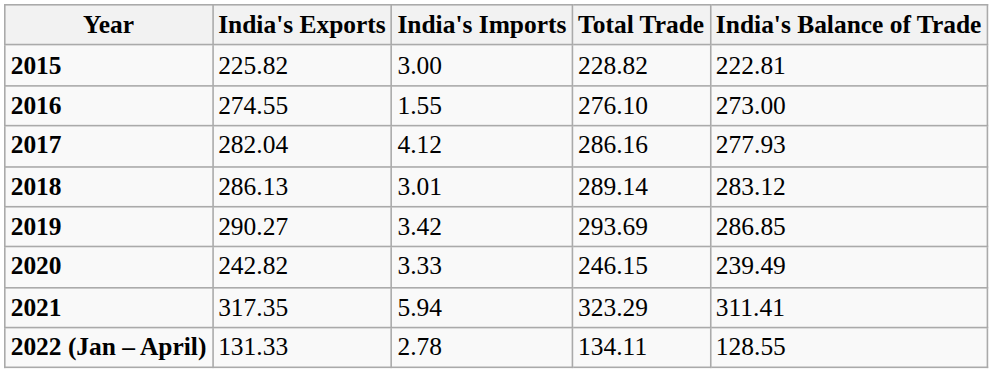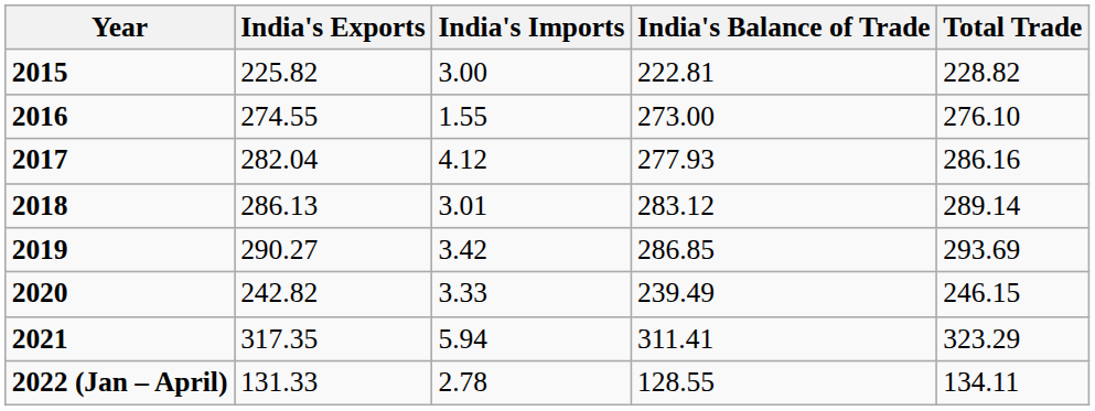 <table class="wikitable">
 <tr>
 <th><strong>Year</strong></th>
 <th><strong>India's Exports</strong></th>
 <th><strong>India's Imports</strong></th>
+<th><strong>India's Balance of Trade</strong></th>
 <th><strong>Total Trade</strong></th>
-<th><strong>India's Balance of Trade</strong></th>
 </tr>
 <tr>
 <td><strong>2015</strong></td>
 <td>225.82</td>
 <td>3.00</td>
+<td>222.81</td>
 <td>228.82</td>
-<td>222.81</td>
 </tr>
 <tr>
 <td><strong>2016</strong></td>
 <td>274.55</td>
 <td>1.55</td>
+<td>273.00</td>
 <td>276.10</td>
-<td>273.00</td>
 </tr>
 <tr>
 <td><strong>2017</strong></td>
 <td>282.04</td>
 <td>4.12</td>
+<td>277.93</td>
 <td>286.16</td>
-<td>277.93</td>
 </tr>
 <tr>
 <td><strong>2018</strong></td>
 <td>286.13</td>
 <td>3.01</td>
+<td>283.12</td>
 <td>289.14</td>
-<td>283.12</td>
 </tr>
 <tr>
 <td><strong>2019</strong></td>
 <td>290.27</td>
 <td>3.42</td>
+<td>286.85</td>
 <td>293.69</td>
-<td>286.85</td>
 </tr>
 <tr>
 <td><strong>2020</strong></td>
 <td>242.82</td>
 <td>3.33</td>
+<td>239.49</td>
 <td>246.15</td>
-<td>239.49</td>
 </tr>
 <tr>
 <td><strong>2021</strong></td>
 <td>317.35</td>
 <td>5.94</td>
+<td>311.41</td>
 <td>323.29</td>
-<td>311.41</td>
 </tr>
 <tr>
 <td><strong>2022 (Jan – April)</strong></td>
 <td>131.33</td>
 <td>2.78</td>
+<td>128.55</td>
 <td>134.11</td>
-<td>128.55</td>
 </tr>
 </table>
